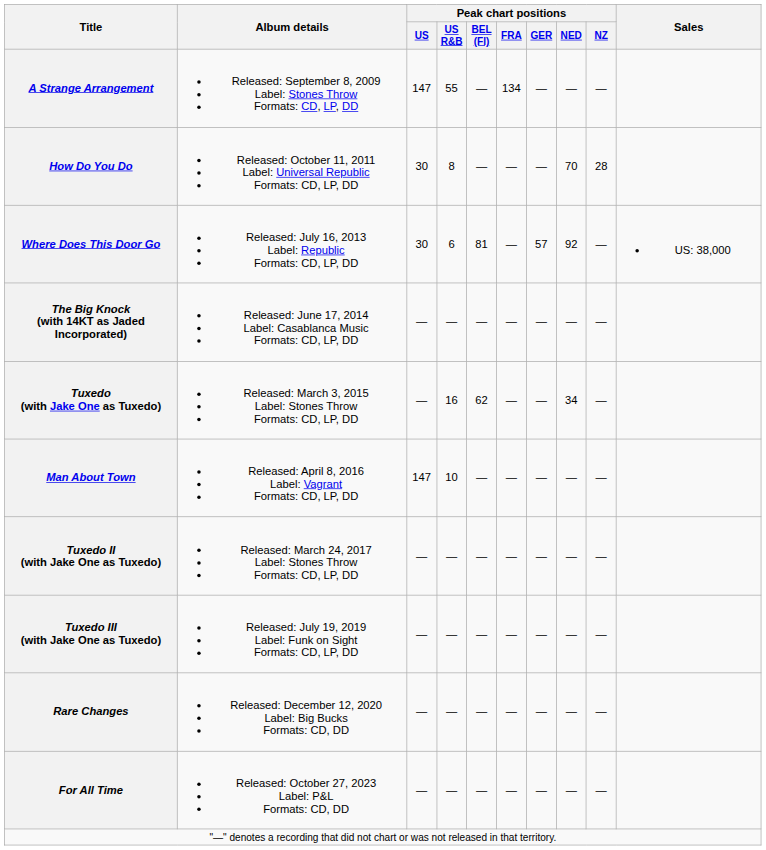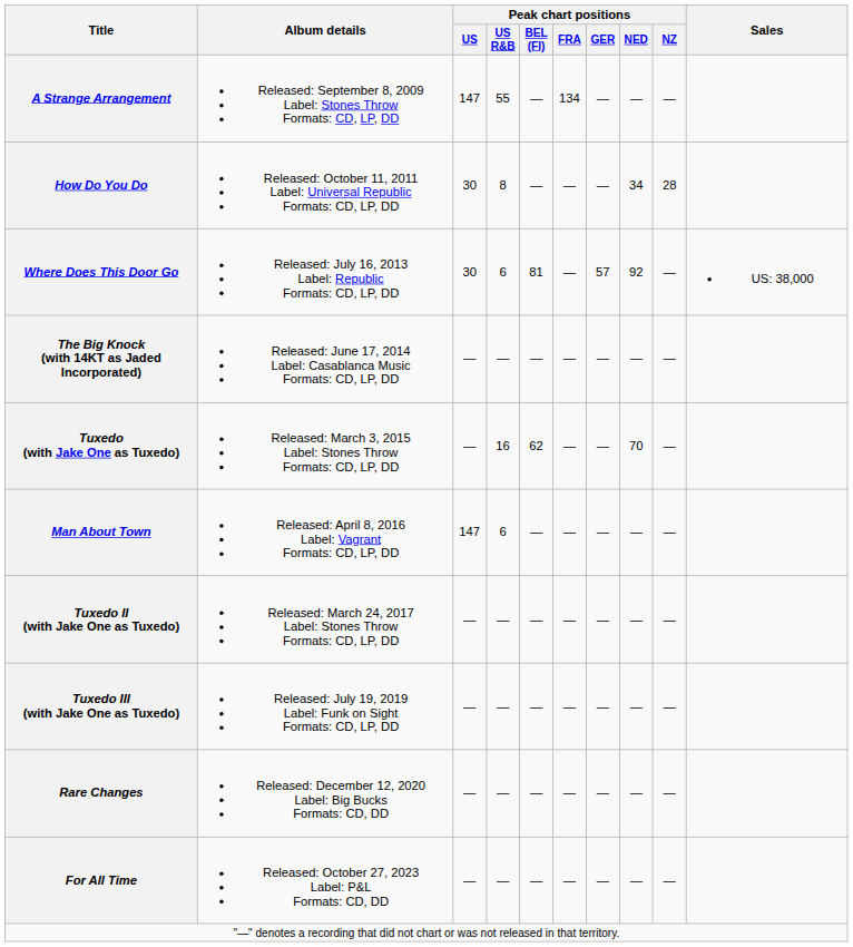 <table class="wikitable plainrowheaders" style="text-align:center;">
 <tr>
 <th scope="col" rowspan="2" style="width:15em;">Title</th>
 <th scope="col" rowspan="2" style="width:20em;">Album details</th>
 <th scope="col" colspan="7">Peak chart positions</th>
 <th scope="col" rowspan="2" style="width:12.5em;">Sales</th>
 </tr>
 <tr>
 <th scope="col" style="width:2.5em;font-size:90%;"><a href='#'>US</a><br></th>
 <th scope="col" style="width:2.5em;font-size:90%;"><a href='#'>US<br>R&B</a><br></th>
 <th scope="col" style="width:2.5em;font-size:90%;"><a href='#'>BEL<br>(Fl)</a><br></th>
 <th scope="col" style="width:2.5em;font-size:90%;"><a href='#'>FRA</a><br></th>
 <th scope="col" style="width:2.5em;font-size:90%;"><a href='#'>GER</a><br></th>
 <th scope="col" style="width:2.5em;font-size:90%;"><a href='#'>NED</a><br></th>
 <th scope="col" style="width:2.5em;font-size:90%;"><a href='#'>NZ</a><br></th>
 </tr>
 <tr>
 <th scope="row"><em><a href='#'>A Strange Arrangement</a></em></th>
 <td><br><ul><li>Released: September 8, 2009</li><li>Label: <a href='#'>Stones Throw</a></li><li>Formats: <a href='#'>CD</a>, <a href='#'>LP</a>, <a href='#'>DD</a></li></ul></td>
 <td>147</td>
 <td>55</td>
 <td>—</td>
 <td>134</td>
 <td>—</td>
 <td>—</td>
 <td>—</td>
 <td></td>
 </tr>
 <tr>
 <th scope="row"><em><a href='#'>How Do You Do</a></em></th>
 <td><br><ul><li>Released: October 11, 2011</li><li>Label: <a href='#'>Universal Republic</a></li><li>Formats: CD, LP, DD</li></ul></td>
 <td>30</td>
 <td>8</td>
 <td>—</td>
 <td>—</td>
 <td>—</td>
-<td>70</td>
+<td>34</td>
 <td>28</td>
 <td></td>
 </tr>
 <tr>
 <th scope="row"><em><a href='#'>Where Does This Door Go</a></em></th>
 <td><br><ul><li>Released: July 16, 2013</li><li>Label: <a href='#'>Republic</a></li><li>Formats: CD, LP, DD</li></ul></td>
 <td>30</td>
 <td>6</td>
 <td>81</td>
 <td>—</td>
 <td>57</td>
 <td>92</td>
 <td>—</td>
 <td><br><ul><li>US: 38,000</li></ul></td>
 </tr>
 <tr>
 <th scope="row"><em>The Big Knock</em><br><span>(with 14KT as Jaded Incorporated)</span></th>
 <td><br><ul><li>Released: June 17, 2014</li><li>Label: Casablanca Music</li><li>Formats: CD, LP, DD</li></ul></td>
 <td>—</td>
 <td>—</td>
 <td>—</td>
 <td>—</td>
 <td>—</td>
 <td>—</td>
 <td>—</td>
 <td></td>
 </tr>
 <tr>
 <th scope="row"><em>Tuxedo</em><br><span>(with <a href='#'>Jake One</a> as Tuxedo)</span></th>
 <td><br><ul><li>Released: March 3, 2015</li><li>Label: Stones Throw</li><li>Formats: CD, LP, DD</li></ul></td>
 <td>—</td>
 <td>16</td>
 <td>62</td>
 <td>—</td>
 <td>—</td>
-<td>34</td>
+<td>70</td>
 <td>—</td>
 <td></td>
 </tr>
 <tr>
 <th scope="row"><em><a href='#'>Man About Town</a></em></th>
 <td><br><ul><li>Released: April 8, 2016</li><li>Label: <a href='#'>Vagrant</a></li><li>Formats: CD, LP, DD</li></ul></td>
 <td>147</td>
-<td>10</td>
+<td>6</td>
 <td>—</td>
 <td>—</td>
 <td>—</td>
 <td>—</td>
 <td>—</td>
 <td></td>
 </tr>
 <tr>
 <th scope="row"><em>Tuxedo II</em><br><span>(with Jake One as Tuxedo)</span></th>
 <td><br><ul><li>Released: March 24, 2017</li><li>Label: Stones Throw</li><li>Formats: CD, LP, DD</li></ul></td>
 <td>—</td>
 <td>—</td>
 <td>—</td>
 <td>—</td>
 <td>—</td>
 <td>—</td>
 <td>—</td>
 <td></td>
 </tr>
 <tr>
 <th scope="row"><em>Tuxedo III</em><br><span>(with Jake One as Tuxedo)</span></th>
 <td><br><ul><li>Released: July 19, 2019</li><li>Label: Funk on Sight</li><li>Formats: CD, LP, DD</li></ul></td>
 <td>—</td>
 <td>—</td>
 <td>—</td>
 <td>—</td>
 <td>—</td>
 <td>—</td>
 <td>—</td>
 <td></td>
 </tr>
 <tr>
 <th scope="row"><em>Rare Changes</em></th>
 <td><br><ul><li>Released: December 12, 2020</li><li>Label: Big Bucks</li><li>Formats: CD, DD</li></ul></td>
 <td>—</td>
 <td>—</td>
 <td>—</td>
 <td>—</td>
 <td>—</td>
 <td>—</td>
 <td>—</td>
 <td></td>
 </tr>
 <tr>
 <th scope="row"><em>For All Time</em></th>
 <td><br><ul><li>Released: October 27, 2023</li><li>Label: P&L</li><li>Formats: CD, DD</li></ul></td>
 <td>—</td>
 <td>—</td>
 <td>—</td>
 <td>—</td>
 <td>—</td>
 <td>—</td>
 <td>—</td>
 <td></td>
 </tr>
 <tr>
 <td colspan="12" style="font-size:90%">"—" denotes a recording that did not chart or was not released in that territory.</td>
 </tr>
 </table>
